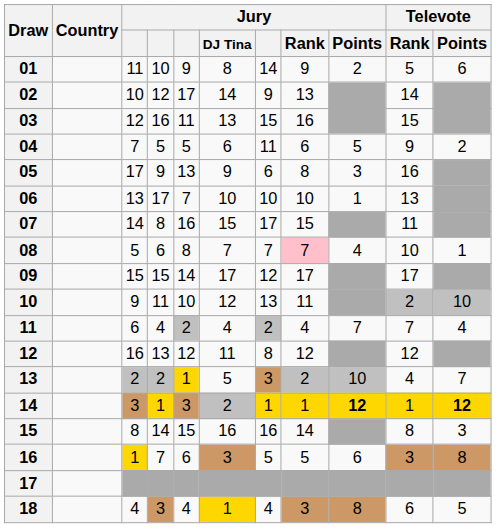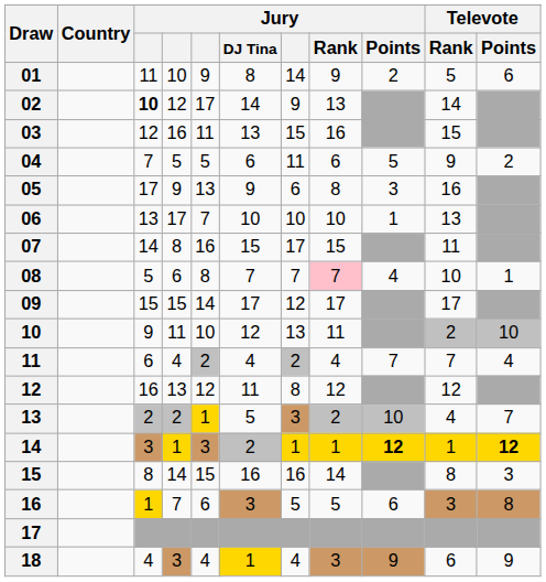 <table class="sortable wikitable collapsible plainrowheaders" style="text-align:center;">
 <tr>
 </tr>
 <tr>
 <th scope="col" rowspan="2">Draw</th>
 <th scope="col" rowspan="2">Country</th>
 <th scope="col" colspan="7">Jury</th>
 <th scope="col" colspan="2">Televote</th>
 </tr>
 <tr>
 <th scope="col"><small></small></th>
 <th scope="col"><small></small></th>
 <th scope="col"><small></small></th>
 <th scope="col"><small>DJ Tina</small></th>
 <th scope="col"><small></small></th>
 <th scope="col">Rank</th>
 <th scope="col">Points</th>
 <th scope="col">Rank</th>
 <th scope="col">Points</th>
 </tr>
 <tr>
 <th scope="row" style="text-align:center;">01</th>
 <td style="text-align:left;"></td>
 <td>11</td>
 <td>10</td>
 <td>9</td>
 <td>8</td>
 <td>14</td>
 <td>9</td>
 <td>2</td>
 <td>5</td>
 <td>6</td>
 </tr>
 <tr>
 <th scope="row" style="text-align:center;">02</th>
 <td style="text-align:left;"></td>
-<td>10</td>
+<td><strong>10</strong></td>
 <td>12</td>
 <td>17</td>
 <td>14</td>
 <td>9</td>
 <td>13</td>
 <td style="background:#AAAAAA;"></td>
 <td>14</td>
 <td style="background:#AAAAAA;"></td>
 </tr>
 <tr>
 <th scope="row" style="text-align:center;">03</th>
 <td style="text-align:left;"></td>
 <td>12</td>
 <td>16</td>
 <td>11</td>
 <td>13</td>
 <td>15</td>
 <td>16</td>
 <td style="background:#AAAAAA;"></td>
 <td>15</td>
 <td style="background:#AAAAAA;"></td>
 </tr>
 <tr>
 <th scope="row" style="text-align:center;">04</th>
 <td style="text-align:left;"></td>
 <td>7</td>
 <td>5</td>
 <td>5</td>
 <td>6</td>
 <td>11</td>
 <td>6</td>
 <td>5</td>
 <td>9</td>
 <td>2</td>
 </tr>
 <tr>
 <th scope="row" style="text-align:center;">05</th>
 <td style="text-align:left;"></td>
 <td>17</td>
 <td>9</td>
 <td>13</td>
 <td>9</td>
 <td>6</td>
 <td>8</td>
 <td>3</td>
 <td>16</td>
 <td style="background:#AAAAAA;"></td>
 </tr>
 <tr>
 <th scope="row" style="text-align:center;">06</th>
 <td style="text-align:left;"></td>
 <td>13</td>
 <td>17</td>
 <td>7</td>
 <td>10</td>
 <td>10</td>
 <td>10</td>
 <td>1</td>
 <td>13</td>
 <td style="background:#AAAAAA;"></td>
 </tr>
 <tr>
 <th scope="row" style="text-align:center;">07</th>
 <td style="text-align:left;"></td>
 <td>14</td>
 <td>8</td>
 <td>16</td>
 <td>15</td>
 <td>17</td>
 <td>15</td>
 <td style="background:#AAAAAA;"></td>
 <td>11</td>
 <td style="background:#AAAAAA;"></td>
 </tr>
 <tr>
 <th scope="row" style="text-align:center;">08</th>
 <td style="text-align:left;"></td>
 <td>5</td>
 <td>6</td>
 <td>8</td>
 <td>7</td>
 <td>7</td>
 <td style="background: pink;">7</td>
 <td>4</td>
 <td>10</td>
 <td>1</td>
 </tr>
 <tr>
 <th scope="row" style="text-align:center;">09</th>
 <td style="text-align:left;"></td>
 <td>15</td>
 <td>15</td>
 <td>14</td>
 <td>17</td>
 <td>12</td>
 <td>17</td>
 <td style="background:#AAAAAA;"></td>
 <td>17</td>
 <td style="background:#AAAAAA;"></td>
 </tr>
 <tr>
 <th scope="row" style="text-align:center;">10</th>
 <td style="text-align:left;"></td>
 <td>9</td>
 <td>11</td>
 <td>10</td>
 <td>12</td>
 <td>13</td>
 <td>11</td>
 <td style="background:#AAAAAA;"></td>
 <td style="background:silver;">2</td>
 <td style="background:silver;">10</td>
 </tr>
 <tr>
 <th scope="row" style="text-align:center;">11</th>
 <td style="text-align:left;"></td>
 <td>6</td>
 <td>4</td>
 <td style="background:silver;">2</td>
 <td>4</td>
 <td style="background:silver;">2</td>
 <td>4</td>
 <td>7</td>
 <td>7</td>
 <td>4</td>
 </tr>
 <tr>
 <th scope="row" style="text-align:center;">12</th>
 <td style="text-align:left;"></td>
 <td>16</td>
 <td>13</td>
 <td>12</td>
 <td>11</td>
 <td>8</td>
 <td>12</td>
 <td style="background:#AAAAAA;"></td>
 <td>12</td>
 <td style="background:#AAAAAA;"></td>
 </tr>
 <tr>
 <th scope="row" style="text-align:center;">13</th>
 <td style="text-align:left;"></td>
 <td style="background:silver;">2</td>
 <td style="background:silver;">2</td>
 <td style="background:gold;">1</td>
 <td>5</td>
 <td style="background:#CC9966;">3</td>
 <td style="background:silver;">2</td>
 <td style="background:silver;">10</td>
 <td>4</td>
 <td>7</td>
 </tr>
 <tr>
 <th scope="row" style="text-align:center;">14</th>
 <td style="text-align:left;"></td>
 <td style="background:#CC9966;">3</td>
 <td style="background:gold;">1</td>
 <td style="background:#CC9966;">3</td>
 <td style="background:silver;">2</td>
 <td style="background:gold;">1</td>
 <td style="background:gold;">1</td>
 <td style="background:gold;"><strong>12</strong></td>
 <td style="background:gold;">1</td>
 <td style="background:gold;"><strong>12</strong></td>
 </tr>
 <tr>
 <th scope="row" style="text-align:center;">15</th>
 <td style="text-align:left;"></td>
 <td>8</td>
 <td>14</td>
 <td>15</td>
 <td>16</td>
 <td>16</td>
 <td>14</td>
 <td style="background:#AAAAAA;"></td>
 <td>8</td>
 <td>3</td>
 </tr>
 <tr>
 <th scope="row" style="text-align:center;">16</th>
 <td style="text-align:left;"></td>
 <td style="background:gold;">1</td>
 <td>7</td>
 <td>6</td>
 <td style="background:#CC9966;">3</td>
 <td>5</td>
 <td>5</td>
 <td>6</td>
 <td style="background:#CC9966;">3</td>
 <td style="background:#CC9966;">8</td>
 </tr>
 <tr class="sortbottom">
 <th scope="row" style="text-align:center;">17</th>
 <td style="text-align:left;"></td>
 <td style="background:#AAAAAA;"></td>
 <td style="background:#AAAAAA;"></td>
 <td style="background:#AAAAAA;"></td>
 <td style="background:#AAAAAA;"></td>
 <td style="background:#AAAAAA;"></td>
 <td style="background:#AAAAAA;"></td>
 <td style="background:#AAAAAA;"></td>
 <td style="background:#AAAAAA;"></td>
 <td style="background:#AAAAAA;"></td>
 </tr>
 <tr>
 <th scope="row" style="text-align:center;">18</th>
 <td style="text-align:left;"></td>
 <td>4</td>
 <td style="background:#CC9966;">3</td>
 <td>4</td>
 <td style="background:gold;">1</td>
 <td>4</td>
 <td style="background:#CC9966;">3</td>
-<td style="background:#CC9966;">8</td>
+<td style="background:#CC9966;">9</td>
 <td>6</td>
-<td>5</td>
+<td>9</td>
 </tr>
 </table>
